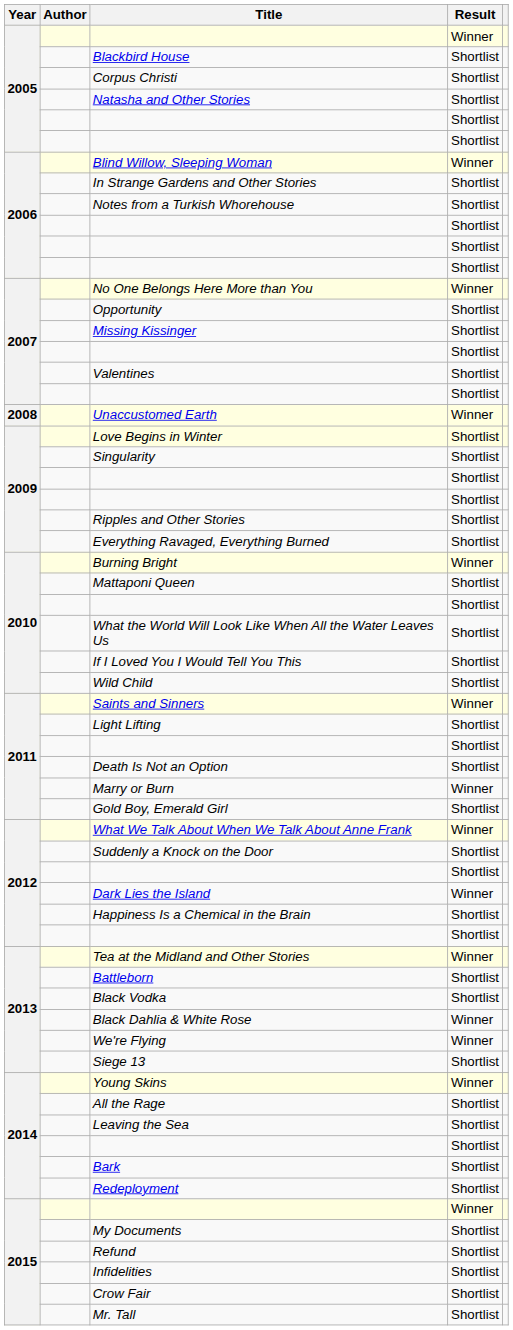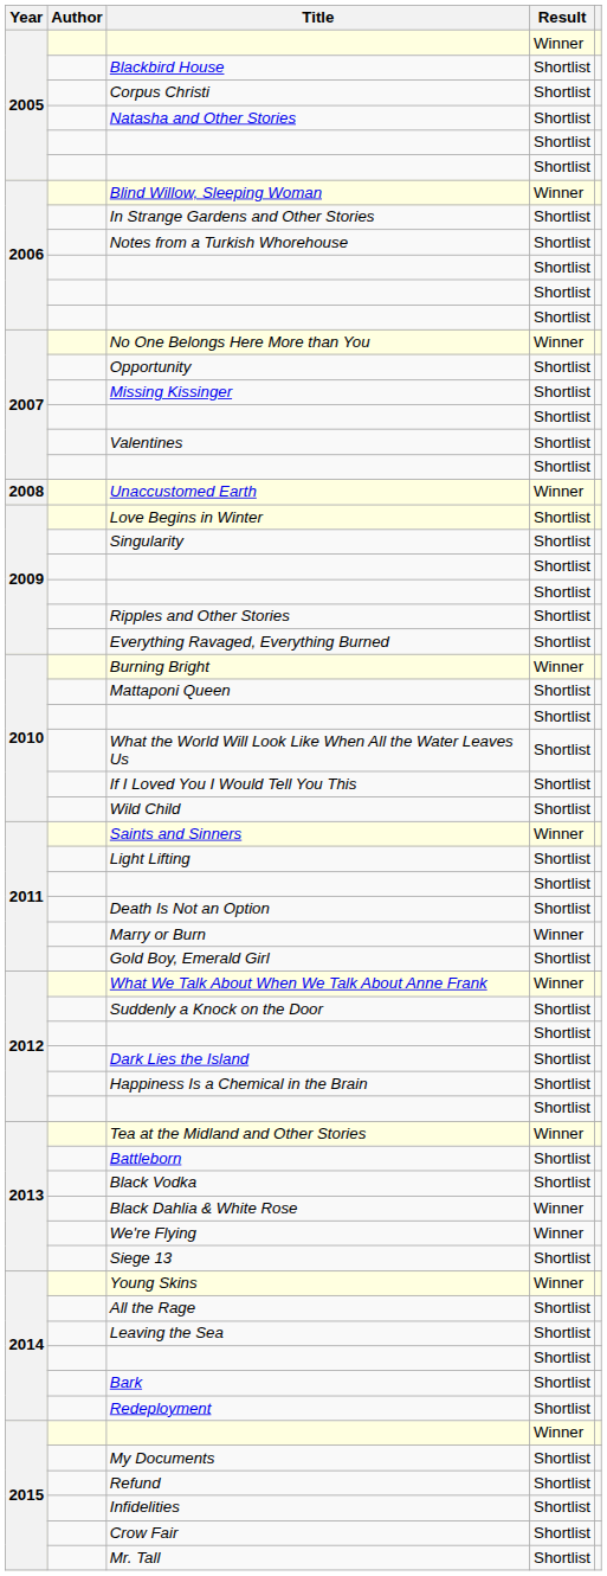 <table class="wikitable sortable mw-collapsible">
 <tr>
 <th scope="col">Year</th>
 <th scope="col">Author</th>
 <th scope="col">Title</th>
 <th scope="col">Result</th>
 <th scope="col"></th>
 </tr>
 <tr style="background:lightyellow">
 <th rowspan="6">2005</th>
 <td></td>
 <td><em></em></td>
 <td>Winner</td>
 <td></td>
 </tr>
 <tr>
 <td></td>
 <td><em><a href='#'>Blackbird House</a></em></td>
 <td>Shortlist</td>
 <td></td>
 </tr>
 <tr>
 <td></td>
 <td><em>Corpus Christi</em></td>
 <td>Shortlist</td>
 <td></td>
 </tr>
 <tr>
 <td></td>
 <td><em><a href='#'>Natasha and Other Stories</a></em></td>
 <td>Shortlist</td>
 <td></td>
 </tr>
 <tr>
 <td></td>
 <td><em></em></td>
 <td>Shortlist</td>
 <td></td>
 </tr>
 <tr>
 <td></td>
 <td><em></em></td>
 <td>Shortlist</td>
 <td></td>
 </tr>
 <tr style="background:lightyellow">
 <th rowspan="6">2006</th>
 <td></td>
 <td><em><a href='#'>Blind Willow, Sleeping Woman</a></em></td>
 <td>Winner</td>
 <td></td>
 </tr>
 <tr>
 <td></td>
 <td><em>In Strange Gardens and Other Stories</em></td>
 <td>Shortlist</td>
 <td></td>
 </tr>
 <tr>
 <td></td>
 <td><em>Notes from a Turkish Whorehouse</em></td>
 <td>Shortlist</td>
 <td></td>
 </tr>
 <tr>
 <td></td>
 <td><em></em></td>
 <td>Shortlist</td>
 <td></td>
 </tr>
 <tr>
 <td></td>
 <td><em></em></td>
 <td>Shortlist</td>
 <td></td>
 </tr>
 <tr>
 <td></td>
 <td><em></em></td>
 <td>Shortlist</td>
 <td></td>
 </tr>
 <tr style="background:lightyellow">
 <th rowspan="6">2007</th>
 <td></td>
 <td><em>No One Belongs Here More than You</em></td>
 <td>Winner</td>
 <td></td>
 </tr>
 <tr>
 <td></td>
 <td><em>Opportunity</em></td>
 <td>Shortlist</td>
 <td></td>
 </tr>
 <tr>
 <td></td>
 <td><em><a href='#'>Missing Kissinger</a></em></td>
 <td>Shortlist</td>
 <td></td>
 </tr>
 <tr>
 <td></td>
 <td><em></em></td>
 <td>Shortlist</td>
 <td></td>
 </tr>
 <tr>
 <td></td>
 <td><em>Valentines</em></td>
 <td>Shortlist</td>
 <td></td>
 </tr>
 <tr>
 <td></td>
 <td><em></em></td>
 <td>Shortlist</td>
 <td></td>
 </tr>
 <tr style="background:lightyellow">
 <th>2008</th>
 <td></td>
 <td><em><a href='#'>Unaccustomed Earth</a></em></td>
 <td>Winner</td>
 <td></td>
 </tr>
 <tr style="background:lightyellow">
 <th rowspan="6">2009</th>
 <td></td>
 <td><em>Love Begins in Winter</em></td>
 <td>Shortlist</td>
 <td></td>
 </tr>
 <tr>
 <td></td>
 <td><em>Singularity</em></td>
 <td>Shortlist</td>
 <td></td>
 </tr>
 <tr>
 <td></td>
 <td><em></em></td>
 <td>Shortlist</td>
 <td></td>
 </tr>
 <tr>
 <td></td>
 <td><em></em></td>
 <td>Shortlist</td>
 <td></td>
 </tr>
 <tr>
 <td></td>
 <td><em>Ripples and Other Stories</em></td>
 <td>Shortlist</td>
 <td></td>
 </tr>
 <tr>
 <td></td>
 <td><em>Everything Ravaged, Everything Burned</em></td>
 <td>Shortlist</td>
 <td></td>
 </tr>
 <tr style="background:lightyellow">
 <th rowspan="6">2010</th>
 <td></td>
 <td><em>Burning Bright</em></td>
 <td>Winner</td>
 <td></td>
 </tr>
 <tr>
 <td></td>
 <td><em>Mattaponi Queen</em></td>
 <td>Shortlist</td>
 <td></td>
 </tr>
 <tr>
 <td></td>
 <td><em></em></td>
 <td>Shortlist</td>
 <td></td>
 </tr>
 <tr>
 <td></td>
 <td><em>What the World Will Look Like When All the Water Leaves Us</em></td>
 <td>Shortlist</td>
 <td></td>
 </tr>
 <tr>
 <td></td>
 <td><em>If I Loved You I Would Tell You This</em></td>
 <td>Shortlist</td>
 <td></td>
 </tr>
 <tr>
 <td></td>
 <td><em>Wild Child</em></td>
 <td>Shortlist</td>
 <td></td>
 </tr>
 <tr style="background:lightyellow">
 <th rowspan="6">2011</th>
 <td></td>
 <td><em><a href='#'>Saints and Sinners</a></em></td>
 <td>Winner</td>
 <td></td>
 </tr>
 <tr>
 <td></td>
 <td><em>Light Lifting</em></td>
 <td>Shortlist</td>
 <td></td>
 </tr>
 <tr>
 <td></td>
 <td><em></em></td>
 <td>Shortlist</td>
 <td></td>
 </tr>
 <tr>
 <td></td>
 <td><em>Death Is Not an Option</em></td>
 <td>Shortlist</td>
 <td></td>
 </tr>
 <tr>
 <td></td>
 <td><em>Marry or Burn</em></td>
 <td>Winner</td>
 <td></td>
 </tr>
 <tr>
 <td></td>
 <td><em>Gold Boy, Emerald Girl</em></td>
 <td>Shortlist</td>
 <td></td>
 </tr>
 <tr style="background:lightyellow">
 <th rowspan="6">2012</th>
 <td></td>
 <td><em><a href='#'>What We Talk About When We Talk About Anne Frank</a></em></td>
 <td>Winner</td>
 <td></td>
 </tr>
 <tr>
 <td></td>
 <td><em>Suddenly a Knock on the Door</em></td>
 <td>Shortlist</td>
 <td></td>
 </tr>
 <tr>
 <td></td>
 <td><em></em></td>
 <td>Shortlist</td>
 <td></td>
 </tr>
 <tr>
 <td></td>
 <td><em><a href='#'>Dark Lies the Island</a></em></td>
-<td>Winner</td>
+<td>Shortlist</td>
 <td></td>
 </tr>
 <tr>
 <td></td>
 <td><em>Happiness Is a Chemical in the Brain</em></td>
 <td>Shortlist</td>
 <td></td>
 </tr>
 <tr>
 <td></td>
 <td><em></em></td>
 <td>Shortlist</td>
 <td></td>
 </tr>
 <tr style="background:lightyellow">
 <th rowspan="6">2013</th>
 <td></td>
 <td><em>Tea at the Midland and Other Stories</em></td>
 <td>Winner</td>
 <td></td>
 </tr>
 <tr>
 <td></td>
 <td><em><a href='#'>Battleborn</a></em></td>
 <td>Shortlist</td>
 <td></td>
 </tr>
 <tr>
 <td></td>
 <td><em>Black Vodka</em></td>
 <td>Shortlist</td>
 <td></td>
 </tr>
 <tr>
 <td></td>
 <td><em>Black Dahlia & White Rose</em></td>
 <td>Winner</td>
 <td></td>
 </tr>
 <tr>
 <td></td>
 <td><em>We're Flying</em></td>
 <td>Winner</td>
 <td></td>
 </tr>
 <tr>
 <td></td>
 <td><em>Siege 13</em></td>
 <td>Shortlist</td>
 <td></td>
 </tr>
 <tr style="background:lightyellow">
 <th rowspan="6">2014</th>
 <td></td>
 <td><em>Young Skins</em></td>
 <td>Winner</td>
 <td></td>
 </tr>
 <tr>
 <td></td>
 <td><em>All the Rage</em></td>
 <td>Shortlist</td>
 <td></td>
 </tr>
 <tr>
 <td></td>
 <td><em>Leaving the Sea</em></td>
 <td>Shortlist</td>
 <td></td>
 </tr>
 <tr>
 <td></td>
 <td><em></em></td>
 <td>Shortlist</td>
 <td></td>
 </tr>
 <tr>
 <td></td>
 <td><em><a href='#'>Bark</a></em></td>
 <td>Shortlist</td>
 <td></td>
 </tr>
 <tr>
 <td></td>
 <td><em><a href='#'>Redeployment</a></em></td>
 <td>Shortlist</td>
 <td></td>
 </tr>
 <tr style="background:lightyellow">
 <th rowspan="6">2015</th>
 <td></td>
 <td><em></em></td>
 <td>Winner</td>
 <td></td>
 </tr>
 <tr>
 <td></td>
 <td><em>My Documents</em></td>
 <td>Shortlist</td>
 <td></td>
 </tr>
 <tr>
 <td></td>
 <td><em>Refund</em></td>
 <td>Shortlist</td>
 <td></td>
 </tr>
 <tr>
 <td></td>
 <td><em>Infidelities</em></td>
 <td>Shortlist</td>
 <td></td>
 </tr>
 <tr>
 <td></td>
 <td><em>Crow Fair</em></td>
 <td>Shortlist</td>
 <td></td>
 </tr>
 <tr>
 <td></td>
 <td><em>Mr. Tall</em></td>
 <td>Shortlist</td>
 <td></td>
 </tr>
 </table>
